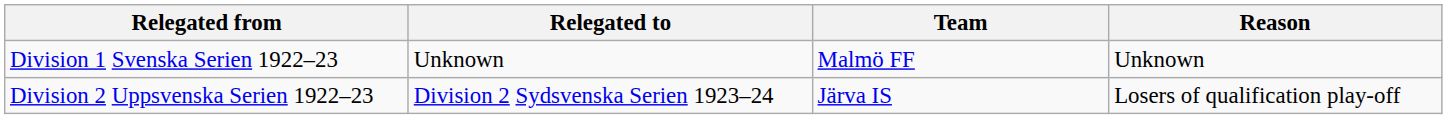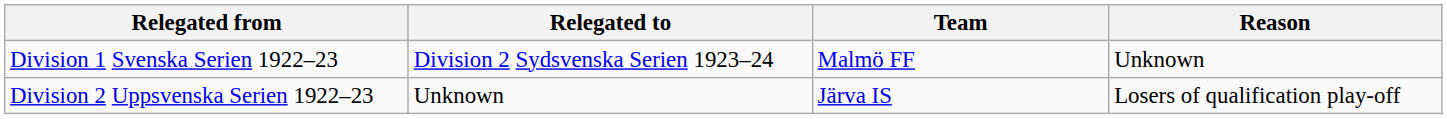 <table class="wikitable" style="text-align: left;">
 <tr>
 <th style="width: 275px;">Relegated from</th>
 <th style="width: 275px;">Relegated to</th>
 <th style="width: 200px;">Team</th>
 <th style="width: 225px;">Reason</th>
 </tr>
 <tr>
 <td><a href='#'>Division 1</a> <a href='#'>Svenska Serien</a> 1922–23</td>
-<td>Unknown</td>
+<td><a href='#'>Division 2</a> <a href='#'>Sydsvenska Serien</a> 1923–24</td>
 <td><a href='#'>Malmö FF</a></td>
 <td>Unknown</td>
 </tr>
 <tr>
 <td><a href='#'>Division 2</a> <a href='#'>Uppsvenska Serien</a> 1922–23</td>
-<td><a href='#'>Division 2</a> <a href='#'>Sydsvenska Serien</a> 1923–24</td>
+<td>Unknown</td>
 <td><a href='#'>Järva IS</a></td>
 <td>Losers of qualification play-off</td>
 </tr>
 </table>
